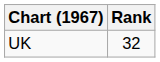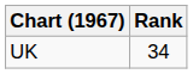 <table class="wikitable">
 <tr>
 <th>Chart (1967)</th>
 <th>Rank</th>
 </tr>
 <tr>
 <td>UK</td>
-<td style="text-align:center;">32</td>
+<td style="text-align:center;">34</td>
 </tr>
 </table>
